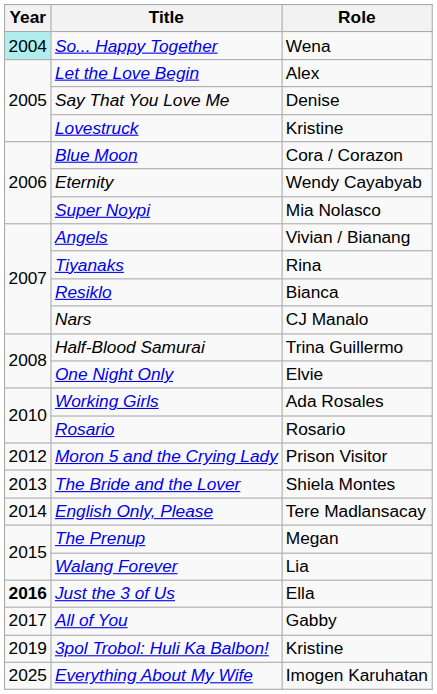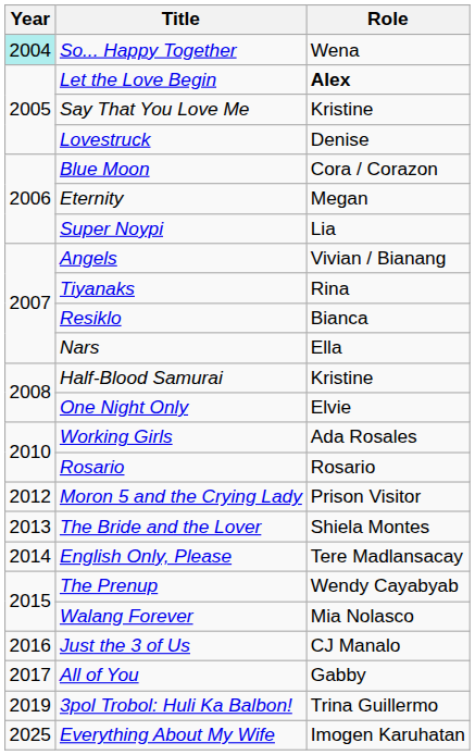 <table class="wikitable sortable">
 <tr>
 <th>Year</th>
 <th>Title</th>
 <th>Role</th>
 </tr>
 <tr>
 <td style="background: paleturquoise;">2004</td>
 <td><em><a href='#'>So... Happy Together</a></em></td>
 <td>Wena</td>
 </tr>
 <tr>
 <td rowspan="3">2005</td>
 <td><em><a href='#'>Let the Love Begin</a></em></td>
-<td>Alex</td>
+<td><strong>Alex</strong></td>
 </tr>
 <tr>
 <td><em>Say That You Love Me</em></td>
-<td>Denise</td>
+<td>Kristine</td>
 </tr>
 <tr>
 <td><em><a href='#'>Lovestruck</a></em></td>
-<td>Kristine</td>
+<td>Denise</td>
 </tr>
 <tr>
 <td rowspan="3">2006</td>
 <td><em><a href='#'>Blue Moon</a></em></td>
 <td>Cora / Corazon</td>
 </tr>
 <tr>
 <td><em>Eternity</em></td>
-<td>Wendy Cayabyab</td>
+<td>Megan</td>
 </tr>
 <tr>
 <td><em><a href='#'>Super Noypi</a></em></td>
-<td>Mia Nolasco</td>
+<td>Lia</td>
 </tr>
 <tr>
 <td rowspan="4">2007</td>
 <td><em><a href='#'>Angels</a></em></td>
 <td>Vivian / Bianang</td>
 </tr>
 <tr>
 <td><em><a href='#'>Tiyanaks</a></em></td>
 <td>Rina</td>
 </tr>
 <tr>
 <td><em><a href='#'>Resiklo</a></em></td>
 <td>Bianca</td>
 </tr>
 <tr>
 <td><em>Nars</em></td>
-<td>CJ Manalo</td>
+<td>Ella</td>
 </tr>
 <tr>
 <td rowspan="2">2008</td>
 <td><em>Half-Blood Samurai</em></td>
-<td>Trina Guillermo</td>
+<td>Kristine</td>
 </tr>
 <tr>
 <td><em><a href='#'>One Night Only</a></em></td>
 <td>Elvie</td>
 </tr>
 <tr>
 <td rowspan="2">2010</td>
 <td><em><a href='#'>Working Girls</a></em></td>
 <td>Ada Rosales</td>
 </tr>
 <tr>
 <td><em><a href='#'>Rosario</a></em></td>
 <td>Rosario</td>
 </tr>
 <tr>
 <td>2012</td>
 <td><em><a href='#'>Moron 5 and the Crying Lady</a></em></td>
 <td>Prison Visitor</td>
 </tr>
 <tr>
 <td>2013</td>
 <td><em><a href='#'>The Bride and the Lover</a></em></td>
 <td>Shiela Montes</td>
 </tr>
 <tr>
 <td>2014</td>
 <td><em><a href='#'>English Only, Please</a></em></td>
 <td>Tere Madlansacay</td>
 </tr>
 <tr>
 <td rowspan="2">2015</td>
 <td><em><a href='#'>The Prenup</a></em></td>
-<td>Megan</td>
+<td>Wendy Cayabyab</td>
 </tr>
 <tr>
 <td><em><a href='#'>Walang Forever</a></em></td>
-<td>Lia</td>
+<td>Mia Nolasco</td>
 </tr>
 <tr>
-<td><strong>2016</strong></td>
+<td>2016</td>
 <td><em><a href='#'>Just the 3 of Us</a></em></td>
-<td>Ella</td>
+<td>CJ Manalo</td>
 </tr>
 <tr>
 <td>2017</td>
 <td><em><a href='#'>All of You</a></em></td>
 <td>Gabby</td>
 </tr>
 <tr>
 <td>2019</td>
 <td><em><a href='#'>3pol Trobol: Huli Ka Balbon!</a></em></td>
-<td>Kristine</td>
+<td>Trina Guillermo</td>
 </tr>
 <tr>
 <td>2025</td>
 <td><em><a href='#'>Everything About My Wife</a></em></td>
 <td>Imogen Karuhatan</td>
 </tr>
 </table>
